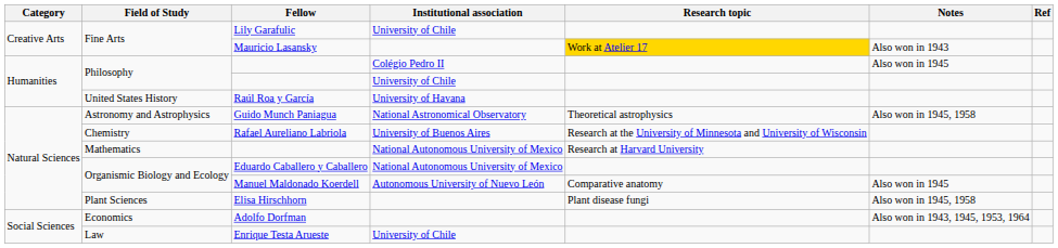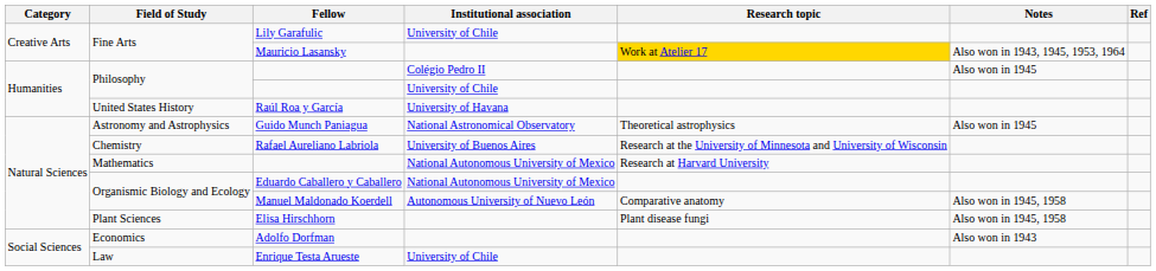 <table class="wikitable sortable static-row-numbers static-row-header-text">
 <tr>
 <th>Category</th>
 <th>Field of Study</th>
 <th>Fellow</th>
 <th>Institutional association </th>
 <th>Research topic</th>
 <th>Notes</th>
 <th class="unsortable">Ref</th>
 </tr>
 <tr>
 <td rowspan="2">Creative Arts</td>
 <td rowspan="2">Fine Arts</td>
 <td><a href='#'>Lily Garafulic</a></td>
 <td><a href='#'>University of Chile</a></td>
 <td></td>
 <td></td>
 <td></td>
 </tr>
 <tr>
 <td><a href='#'>Mauricio Lasansky</a></td>
 <td></td>
 <td style="background: gold;">Work at <a href='#'>Atelier 17</a></td>
-<td>Also won in 1943</td>
+<td>Also won in 1943, 1945, 1953, 1964</td>
 <td></td>
 </tr>
 <tr>
 <td rowspan="3">Humanities</td>
 <td rowspan="2">Philosophy</td>
 <td></td>
 <td><a href='#'>Colégio Pedro II</a></td>
 <td></td>
 <td>Also won in 1945</td>
 <td></td>
 </tr>
 <tr>
 <td></td>
 <td><a href='#'>University of Chile</a></td>
 <td></td>
 <td></td>
 <td></td>
 </tr>
 <tr>
 <td>United States History</td>
 <td><a href='#'>Raúl Roa y García</a></td>
 <td><a href='#'>University of Havana</a></td>
 <td></td>
 <td></td>
 <td></td>
 </tr>
 <tr>
 <td rowspan="6">Natural Sciences</td>
 <td>Astronomy and Astrophysics</td>
 <td><a href='#'>Guido Munch Paniagua</a></td>
 <td><a href='#'>National Astronomical Observatory</a></td>
 <td>Theoretical astrophysics</td>
-<td>Also won in 1945, 1958</td>
+<td>Also won in 1945</td>
 <td></td>
 </tr>
 <tr>
 <td>Chemistry</td>
 <td><a href='#'>Rafael Aureliano Labriola</a></td>
 <td><a href='#'>University of Buenos Aires</a></td>
 <td>Research at the <a href='#'>University of Minnesota</a> and <a href='#'>University of Wisconsin</a></td>
 <td></td>
 <td></td>
 </tr>
 <tr>
 <td>Mathematics</td>
 <td></td>
 <td><a href='#'>National Autonomous University of Mexico</a></td>
 <td>Research at <a href='#'>Harvard University</a></td>
 <td></td>
 <td></td>
 </tr>
 <tr>
 <td rowspan="2">Organismic Biology and Ecology</td>
 <td><a href='#'>Eduardo Caballero y Caballero</a></td>
 <td><a href='#'>National Autonomous University of Mexico</a></td>
 <td></td>
 <td></td>
 <td></td>
 </tr>
 <tr>
 <td><a href='#'>Manuel Maldonado Koerdell</a></td>
 <td><a href='#'>Autonomous University of Nuevo León</a></td>
 <td>Comparative anatomy</td>
-<td>Also won in 1945</td>
+<td>Also won in 1945, 1958</td>
 <td></td>
 </tr>
 <tr>
 <td>Plant Sciences</td>
 <td><a href='#'>Elisa Hirschhorn</a></td>
 <td></td>
 <td>Plant disease fungi</td>
 <td>Also won in 1945, 1958</td>
 <td></td>
 </tr>
 <tr>
 <td rowspan="2">Social Sciences</td>
 <td>Economics</td>
 <td><a href='#'>Adolfo Dorfman</a></td>
 <td></td>
 <td></td>
-<td>Also won in 1943, 1945, 1953, 1964</td>
+<td>Also won in 1943</td>
 <td></td>
 </tr>
 <tr>
 <td>Law</td>
 <td><a href='#'>Enrique Testa Arueste</a></td>
 <td><a href='#'>University of Chile</a></td>
 <td></td>
 <td></td>
 <td></td>
 </tr>
 </table>
